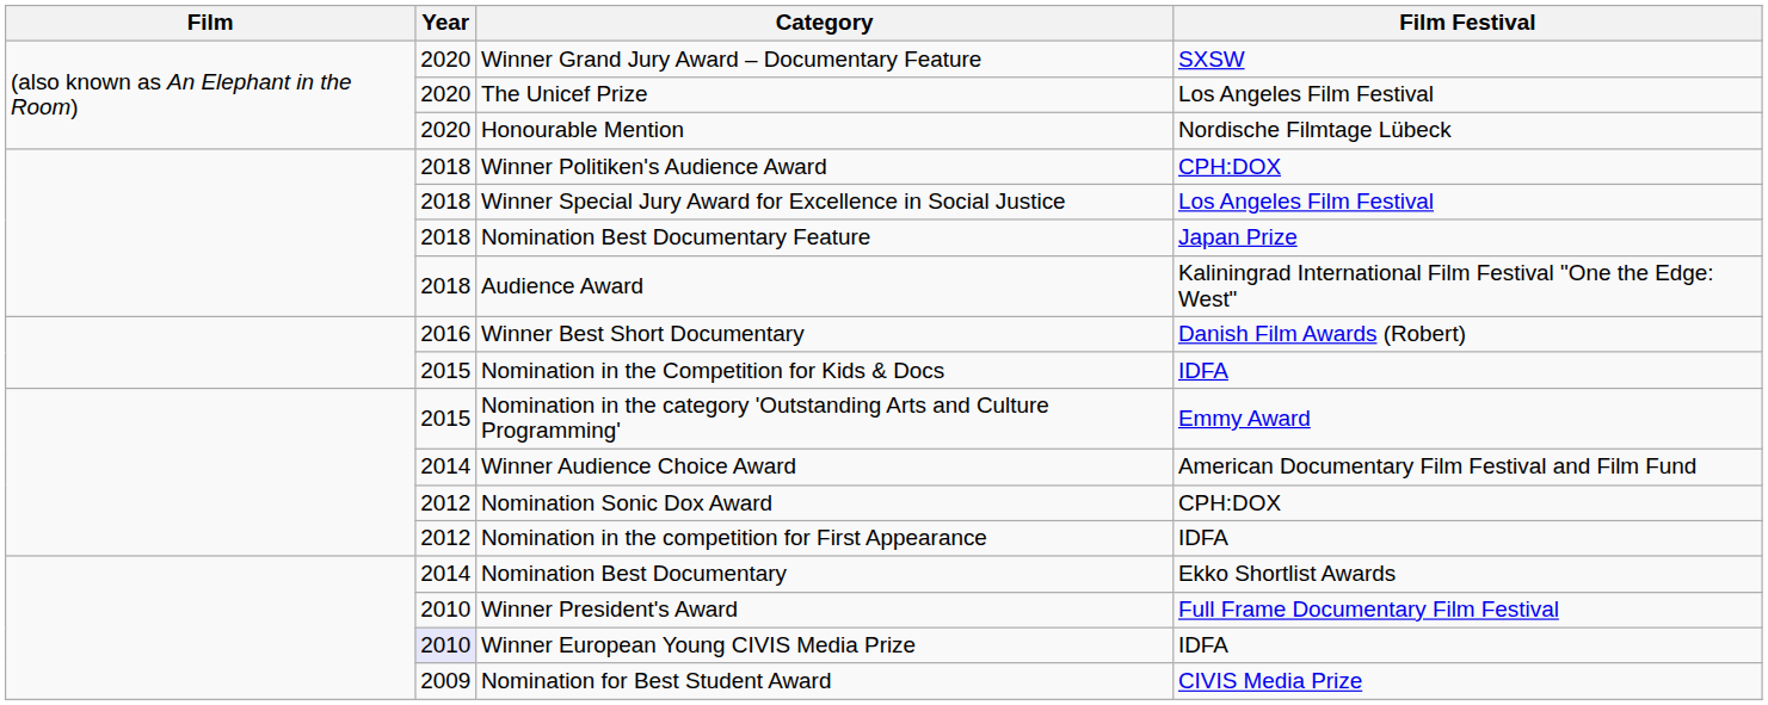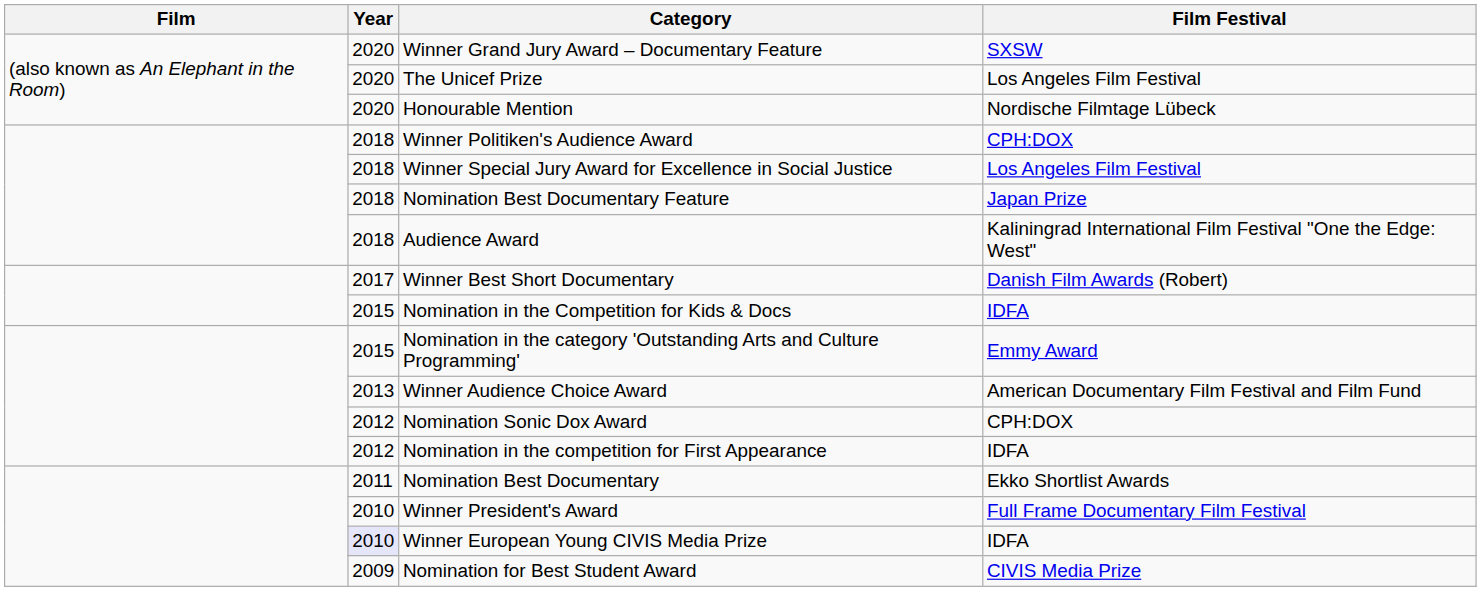 <table class="wikitable">
 <tr>
 <th>Film</th>
 <th>Year</th>
 <th>Category</th>
 <th>Film Festival</th>
 </tr>
 <tr>
 <td rowspan="3"><em></em>(also known as <em>An Elephant in the Room</em>)</td>
 <td>2020</td>
 <td>Winner Grand Jury Award – Documentary Feature</td>
 <td><a href='#'>SXSW</a></td>
 </tr>
 <tr>
 <td>2020</td>
 <td>The Unicef Prize</td>
 <td>Los Angeles Film Festival</td>
 </tr>
 <tr>
 <td>2020</td>
 <td>Honourable Mention</td>
 <td>Nordische Filmtage Lübeck</td>
 </tr>
 <tr>
 <td rowspan="4"><em></em></td>
 <td>2018</td>
 <td>Winner Politiken's Audience Award</td>
 <td><a href='#'>CPH:DOX</a></td>
 </tr>
 <tr>
 <td>2018</td>
 <td>Winner Special Jury Award for Excellence in Social Justice</td>
 <td><a href='#'>Los Angeles Film Festival</a></td>
 </tr>
 <tr>
 <td>2018</td>
 <td>Nomination Best Documentary Feature</td>
 <td><a href='#'>Japan Prize</a></td>
 </tr>
 <tr>
 <td>2018</td>
 <td>Audience Award</td>
 <td>Kaliningrad International Film Festival "One the Edge: West"</td>
 </tr>
 <tr>
 <td rowspan="2"><em></em></td>
-<td>2016</td>
+<td>2017</td>
 <td>Winner Best Short Documentary</td>
 <td><a href='#'>Danish Film Awards</a> (Robert)</td>
 </tr>
 <tr>
 <td>2015</td>
 <td>Nomination in the Competition for Kids & Docs</td>
 <td><a href='#'>IDFA</a></td>
 </tr>
 <tr>
 <td rowspan="4"><em></em></td>
 <td>2015</td>
 <td>Nomination in the category 'Outstanding Arts and Culture Programming'</td>
 <td><a href='#'>Emmy Award</a></td>
 </tr>
 <tr>
-<td>2014</td>
+<td>2013</td>
 <td>Winner Audience Choice Award</td>
 <td>American Documentary Film Festival and Film Fund</td>
 </tr>
 <tr>
 <td>2012</td>
 <td>Nomination Sonic Dox Award</td>
 <td>CPH:DOX</td>
 </tr>
 <tr>
 <td>2012</td>
 <td>Nomination in the competition for First Appearance</td>
 <td>IDFA</td>
 </tr>
 <tr>
 <td rowspan="4"><em></em></td>
-<td>2014</td>
+<td>2011</td>
 <td>Nomination Best Documentary</td>
 <td>Ekko Shortlist Awards</td>
 </tr>
 <tr>
 <td>2010</td>
 <td>Winner President's Award</td>
 <td><a href='#'>Full Frame Documentary Film Festival</a></td>
 </tr>
 <tr>
 <td style="background: lavender;">2010</td>
 <td>Winner European Young CIVIS Media Prize</td>
 <td>IDFA</td>
 </tr>
 <tr>
 <td>2009</td>
 <td>Nomination for Best Student Award</td>
 <td><a href='#'>CIVIS Media Prize</a></td>
 </tr>
 </table>
